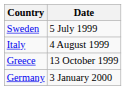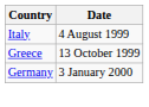 <table class="wikitable">
 <tr>
 <th>Country</th>
 <th>Date</th>
-</tr>
-<tr>
-<td><a href='#'>Sweden</a></td>
-<td>5 July 1999</td>
 </tr>
 <tr>
 <td><a href='#'>Italy</a></td>
 <td>4 August 1999</td>
 </tr>
 <tr>
 <td><a href='#'>Greece</a></td>
 <td>13 October 1999</td>
 </tr>
 <tr>
 <td><a href='#'>Germany</a></td>
 <td>3 January 2000</td>
 </tr>
 </table>
